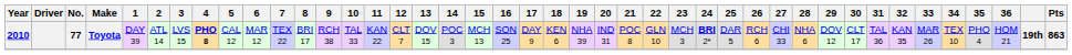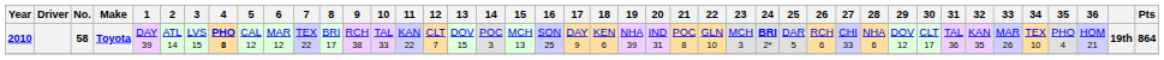 <table class="wikitable" style="text-align:center; font-size:75%">
 <tr>
 <th>Year</th>
 <th>Driver</th>
 <th>No.</th>
 <th>Make</th>
 <th>1</th>
 <th>2</th>
 <th>3</th>
 <th>4</th>
 <th>5</th>
 <th>6</th>
 <th>7</th>
 <th>8</th>
 <th>9</th>
 <th>10</th>
 <th>11</th>
 <th>12</th>
 <th>13</th>
 <th>14</th>
 <th>15</th>
 <th>16</th>
 <th>17</th>
 <th>18</th>
 <th>19</th>
 <th>20</th>
 <th>21</th>
 <th>22</th>
 <th>23</th>
 <th>24</th>
 <th>25</th>
 <th>26</th>
 <th>27</th>
 <th>28</th>
 <th>29</th>
 <th>30</th>
 <th>31</th>
 <th>32</th>
 <th>33</th>
 <th>34</th>
 <th>35</th>
 <th>36</th>
 <th></th>
 <th>Pts</th>
 </tr>
 <tr>
 <th><a href='#'>2010</a></th>
 <th></th>
-<th>77</th>
+<th>58</th>
 <th><a href='#'>Toyota</a></th>
 <td style="background:#EFCFFF;"><a href='#'>DAY</a><br><small>39</small></td>
 <td style="background:#DFFFDF;"><a href='#'>ATL</a><br><small>14</small></td>
 <td style="background:#DFFFDF;"><a href='#'>LVS</a><br><small>15</small></td>
 <td style="background:#FFDF9F;"><strong><a href='#'>PHO</a><br><small>8</small></strong></td>
 <td style="background:#DFFFDF;"><a href='#'>CAL</a><br><small>12</small></td>
 <td style="background:#DFFFDF;"><a href='#'>MAR</a><br><small>12</small></td>
 <td style="background:#CFCFFF;"><a href='#'>TEX</a><br><small>22</small></td>
 <td style="background:#DFFFDF;"><a href='#'>BRI</a><br><small>17</small></td>
 <td style="background:#EFCFFF;"><a href='#'>RCH</a><br><small>38</small></td>
 <td style="background:#EFCFFF;"><a href='#'>TAL</a><br><small>33</small></td>
 <td style="background:#CFCFFF;"><a href='#'>KAN</a><br><small>22</small></td>
 <td style="background:#FFDF9F;"><a href='#'>CLT</a><br><small>7</small></td>
 <td style="background:#DFFFDF;"><a href='#'>DOV</a><br><small>15</small></td>
 <td style="background:#DFDFDF;"><a href='#'>POC</a><br><small>3</small></td>
 <td style="background:#DFFFDF;"><a href='#'>MCH</a><br><small>13</small></td>
 <td style="background:#CFCFFF;"><a href='#'>SON</a><br><small>25</small></td>
 <td style="background:#FFDF9F;"><a href='#'>DAY</a><br><small>9</small></td>
 <td style="background:#FFDF9F;"><a href='#'>KEN</a><br><small>6</small></td>
 <td style="background:#EFCFFF;"><a href='#'>NHA</a><br><small>39</small></td>
 <td style="background:#EFCFFF;"><a href='#'>IND</a><br><small>31</small></td>
 <td style="background:#FFDF9F;"><a href='#'>POC</a><br><small>8</small></td>
 <td style="background:#FFDF9F;"><a href='#'>GLN</a><br><small>10</small></td>
 <td style="background:#DFDFDF;"><a href='#'>MCH</a><br><small>3</small></td>
 <td style="background:#DFDFDF;"><strong><a href='#'>BRI</a></strong><br><small>2*</small></td>
 <td style="background:#DFDFDF;"><a href='#'>DAR</a><br><small>5</small></td>
 <td style="background:#FFDF9F;"><a href='#'>RCH</a><br><small>6</small></td>
 <td style="background:#CFCFFF;"><a href='#'>CHI</a><br><small>33</small></td>
 <td style="background:#FFDF9F;"><a href='#'>NHA</a><br><small>6</small></td>
 <td style="background:#DFFFDF;"><a href='#'>DOV</a><br><small>12</small></td>
 <td style="background:#DFFFDF;"><a href='#'>CLT</a><br><small>17</small></td>
 <td style="background:#EFCFFF;"><a href='#'>TAL</a><br><small>36</small></td>
 <td style="background:#EFCFFF;"><a href='#'>KAN</a><br><small>35</small></td>
 <td style="background:#CFCFFF;"><a href='#'>MAR</a><br><small>26</small></td>
 <td style="background:#FFDF9F;"><a href='#'>TEX</a><br><small>10</small></td>
 <td style="background:#DFDFDF;"><a href='#'>PHO</a><br><small>4</small></td>
 <td style="background:#CFCFFF;"><a href='#'>HOM</a><br><small>21</small></td>
 <th>19th</th>
-<th>863</th>
+<th>864</th>
 </tr>
 <tr>
 </tr>
 </table>
